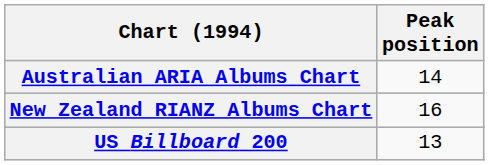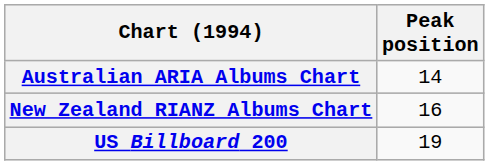 <table class="wikitable sortable plainrowheaders" style="text-align:left">
 <tr>
 <th scope="col">Chart (1994)</th>
 <th scope="col">Peak<br>position</th>
 </tr>
 <tr>
 <th scope="row"><a href='#'>Australian ARIA Albums Chart</a></th>
 <td style="text-align:center">14</td>
 </tr>
 <tr>
 <th scope="row"><a href='#'>New Zealand RIANZ Albums Chart</a></th>
 <td style="text-align:center">16</td>
 </tr>
 <tr>
 <th scope="row"><a href='#'>US <em>Billboard</em> 200</a></th>
-<td style="text-align:center">13</td>
+<td style="text-align:center">19</td>
 </tr>
 </table>
